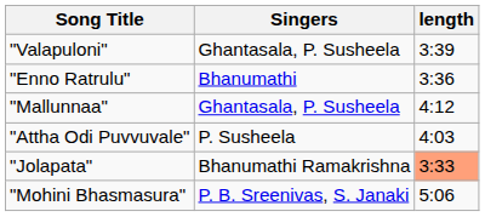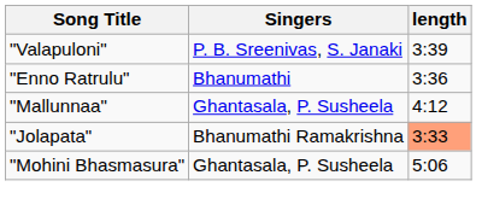 <table class="wikitable">
 <tr>
 <th>Song Title</th>
 <th>Singers</th>
 <th>length</th>
 </tr>
 <tr>
 <td>"Valapuloni"</td>
-<td>Ghantasala, P. Susheela</td>
+<td><a href='#'>P. B. Sreenivas</a>, <a href='#'>S. Janaki</a></td>
 <td>3:39</td>
 </tr>
 <tr>
 <td>"Enno Ratrulu"</td>
 <td><a href='#'>Bhanumathi</a></td>
 <td>3:36</td>
 </tr>
 <tr>
 <td>"Mallunnaa"</td>
 <td><a href='#'>Ghantasala</a>, <a href='#'>P. Susheela</a></td>
 <td>4:12</td>
 </tr>
 <tr>
-<td>"Attha Odi Puvvuvale"</td>
-<td>P. Susheela</td>
-<td>4:03</td>
-</tr>
-<tr>
 <td>"Jolapata"</td>
 <td>Bhanumathi Ramakrishna</td>
 <td style="background: lightsalmon;">3:33</td>
 </tr>
 <tr>
 <td>"Mohini Bhasmasura"</td>
-<td><a href='#'>P. B. Sreenivas</a>, <a href='#'>S. Janaki</a></td>
+<td>Ghantasala, P. Susheela</td>
 <td>5:06</td>
 </tr>
 </table>
